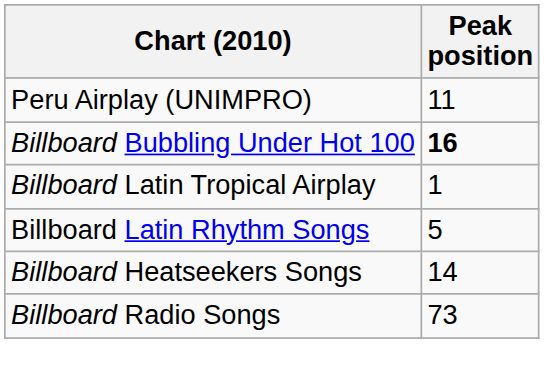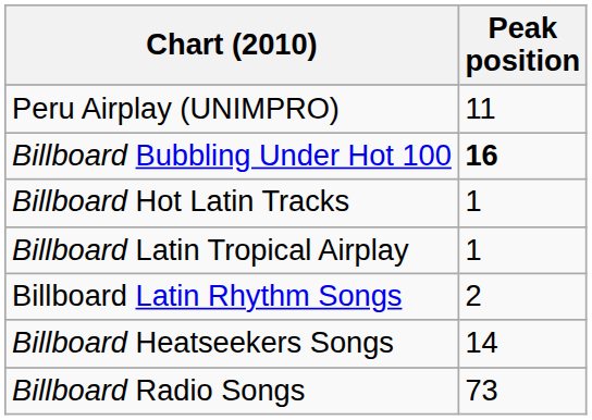 <table class="wikitable">
 <tr>
 <th>Chart (2010)</th>
 <th>Peak<br>position</th>
 </tr>
 <tr>
 <td>Peru Airplay (UNIMPRO)</td>
 <td>11</td>
 </tr>
 <tr>
 <td><em>Billboard</em> <a href='#'>Bubbling Under Hot 100</a></td>
 <td><strong>16</strong></td>
 </tr>
 <tr>
+<td><em>Billboard</em> Hot Latin Tracks</td>
+<td>1</td>
+</tr>
+<tr>
 <td><em>Billboard</em> Latin Tropical Airplay</td>
 <td>1</td>
 </tr>
 <tr>
 <td>Billboard <a href='#'>Latin Rhythm Songs</a></td>
-<td>5</td>
+<td>2</td>
 </tr>
 <tr>
 <td><em>Billboard</em> Heatseekers Songs</td>
 <td>14</td>
 </tr>
 <tr>
 <td><em>Billboard</em> Radio Songs</td>
 <td>73</td>
 </tr>
 </table>
